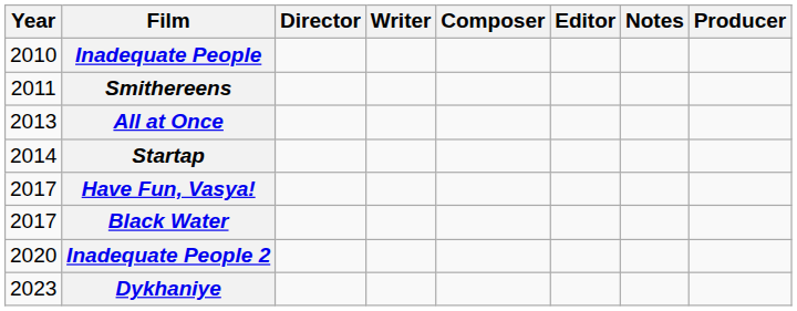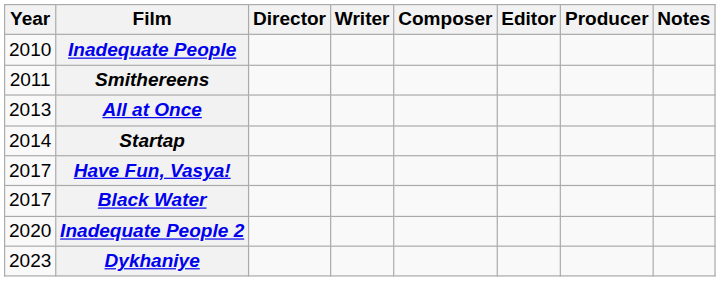 <table class="wikitable sortable plainrowheaders" style="text-align:center">
 <tr>
 <th scope="col">Year</th>
 <th scope="col">Film</th>
 <th scope="col">Director</th>
 <th scope="col">Writer</th>
 <th scope="col">Composer</th>
 <th scope="col">Editor</th>
+<th scope="col">Producer</th>
 <th scope="col" class="unsortable">Notes</th>
-<th scope="col">Producer</th>
 </tr>
 <tr>
 <td>2010</td>
 <th scope="row"><em><a href='#'>Inadequate People</a></em></th>
 <td></td>
 <td></td>
 <td></td>
 <td></td>
 <td></td>
 <td></td>
 </tr>
 <tr>
 <td>2011</td>
 <th scope="row"><em>Smithereens</em></th>
 <td></td>
 <td></td>
 <td></td>
 <td></td>
 <td></td>
 <td></td>
 </tr>
 <tr>
 <td>2013</td>
 <th scope="row"><em><a href='#'>All at Once</a></em></th>
 <td></td>
 <td></td>
 <td></td>
 <td></td>
 <td></td>
 <td></td>
 </tr>
 <tr>
 <td>2014</td>
 <th scope="row"><em>Startap</em></th>
 <td></td>
 <td></td>
 <td></td>
 <td></td>
 <td></td>
 <td></td>
 </tr>
 <tr>
 <td>2017</td>
 <th scope="row"><em><a href='#'>Have Fun, Vasya!</a></em></th>
 <td></td>
 <td></td>
 <td></td>
 <td></td>
 <td></td>
 <td></td>
 </tr>
 <tr>
 <td>2017</td>
 <th scope="row"><em><a href='#'>Black Water</a></em></th>
 <td></td>
 <td></td>
 <td></td>
 <td></td>
 <td></td>
 <td></td>
 </tr>
 <tr>
 <td>2020</td>
 <th scope="row"><em><a href='#'>Inadequate People 2</a></em></th>
 <td></td>
 <td></td>
 <td></td>
 <td></td>
 <td></td>
 <td></td>
 </tr>
 <tr>
 <td>2023</td>
 <th scope="row"><em><a href='#'>Dykhaniye</a></em></th>
 <td></td>
 <td></td>
 <td></td>
 <td></td>
 <td></td>
 <td></td>
 </tr>
 </table>
